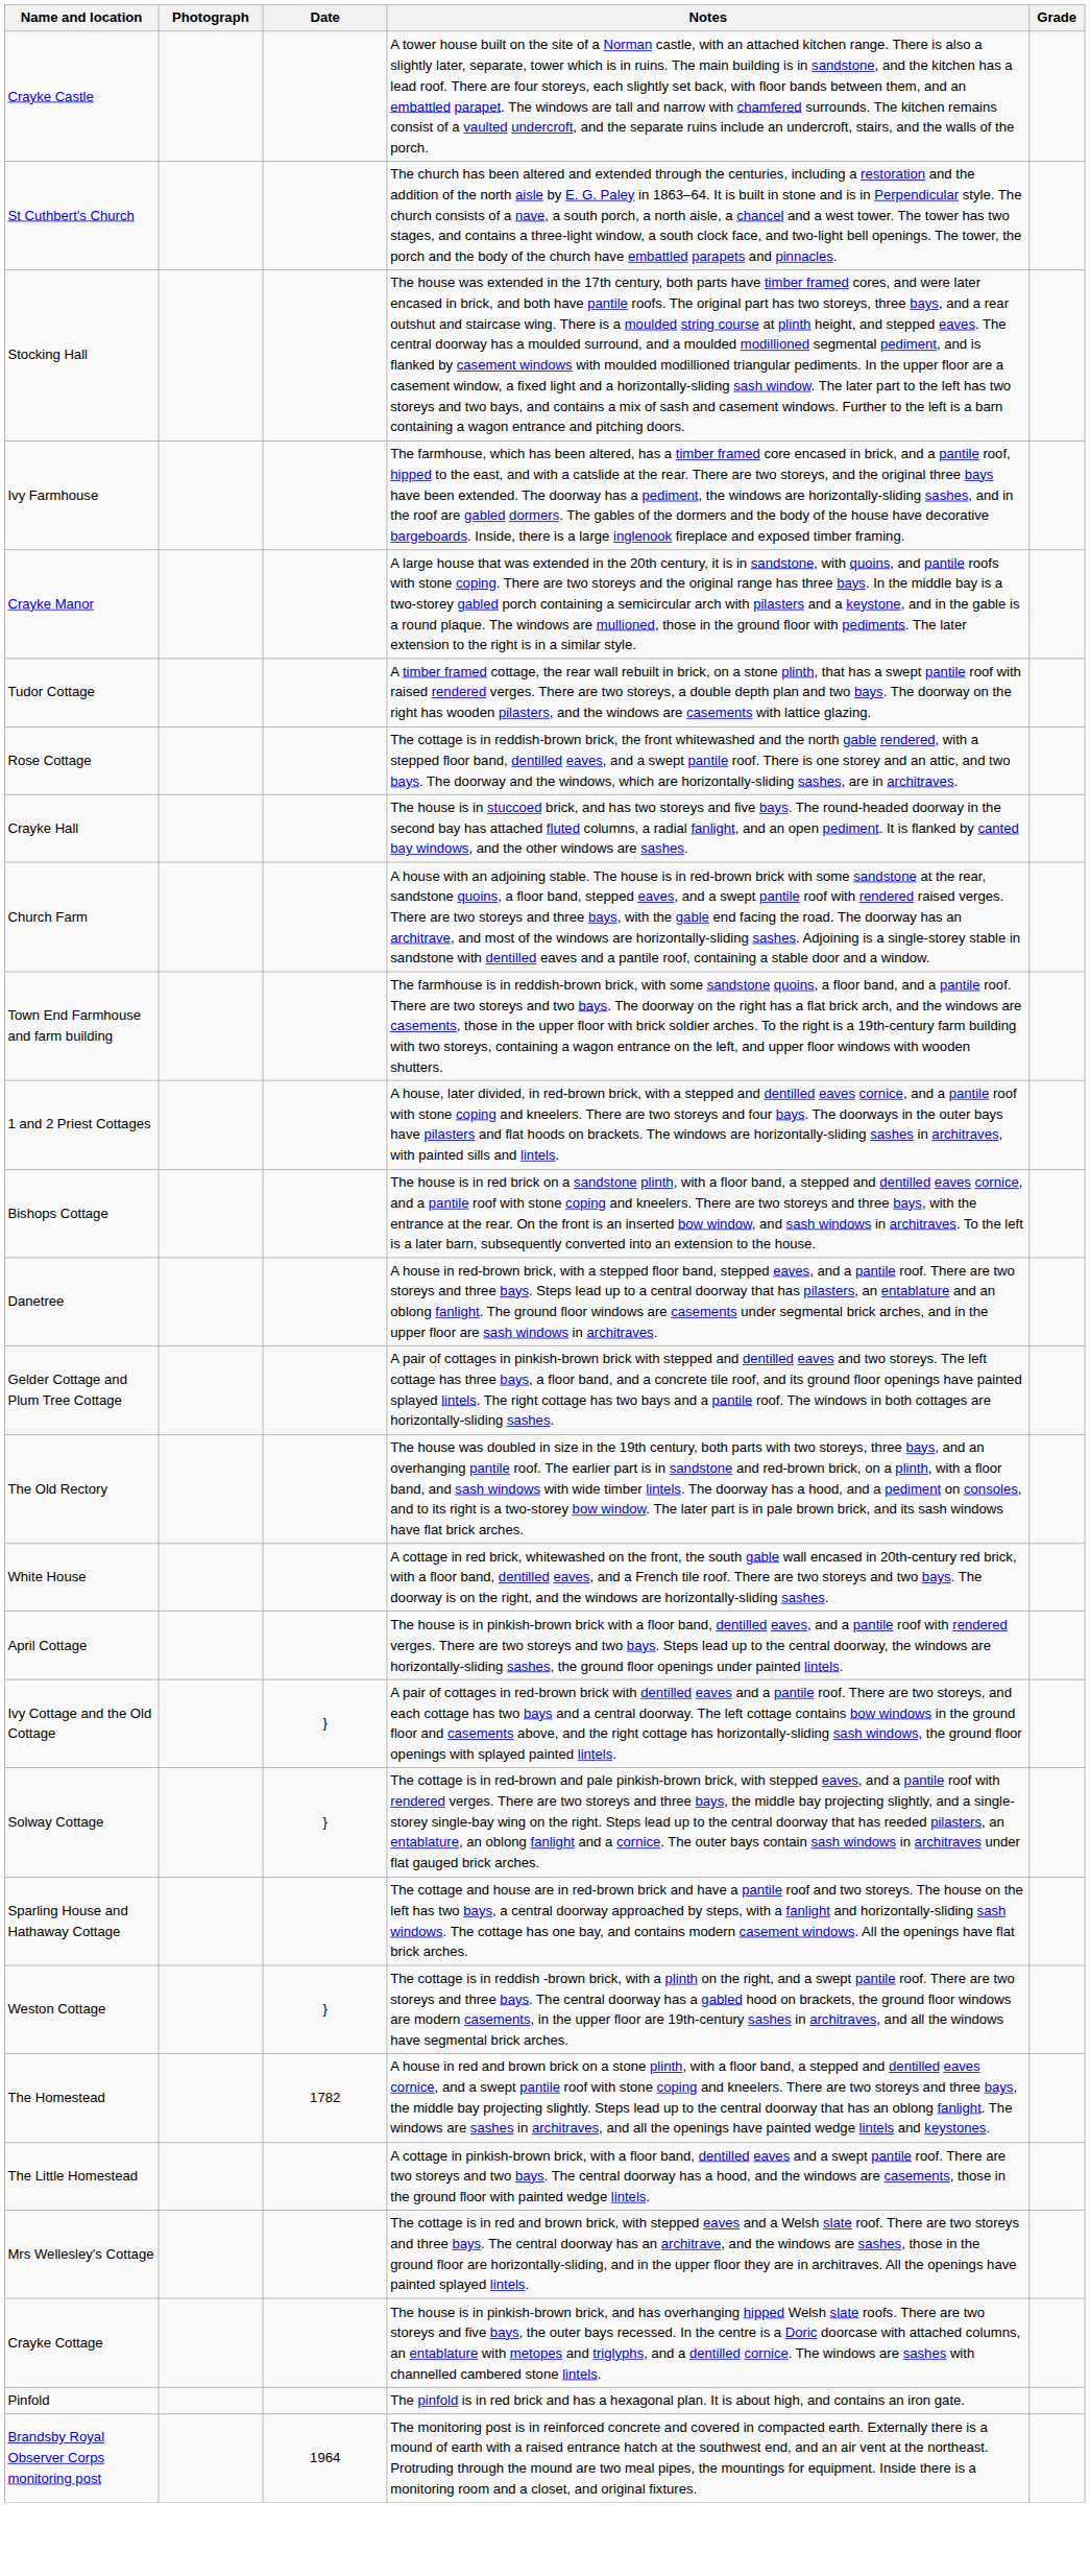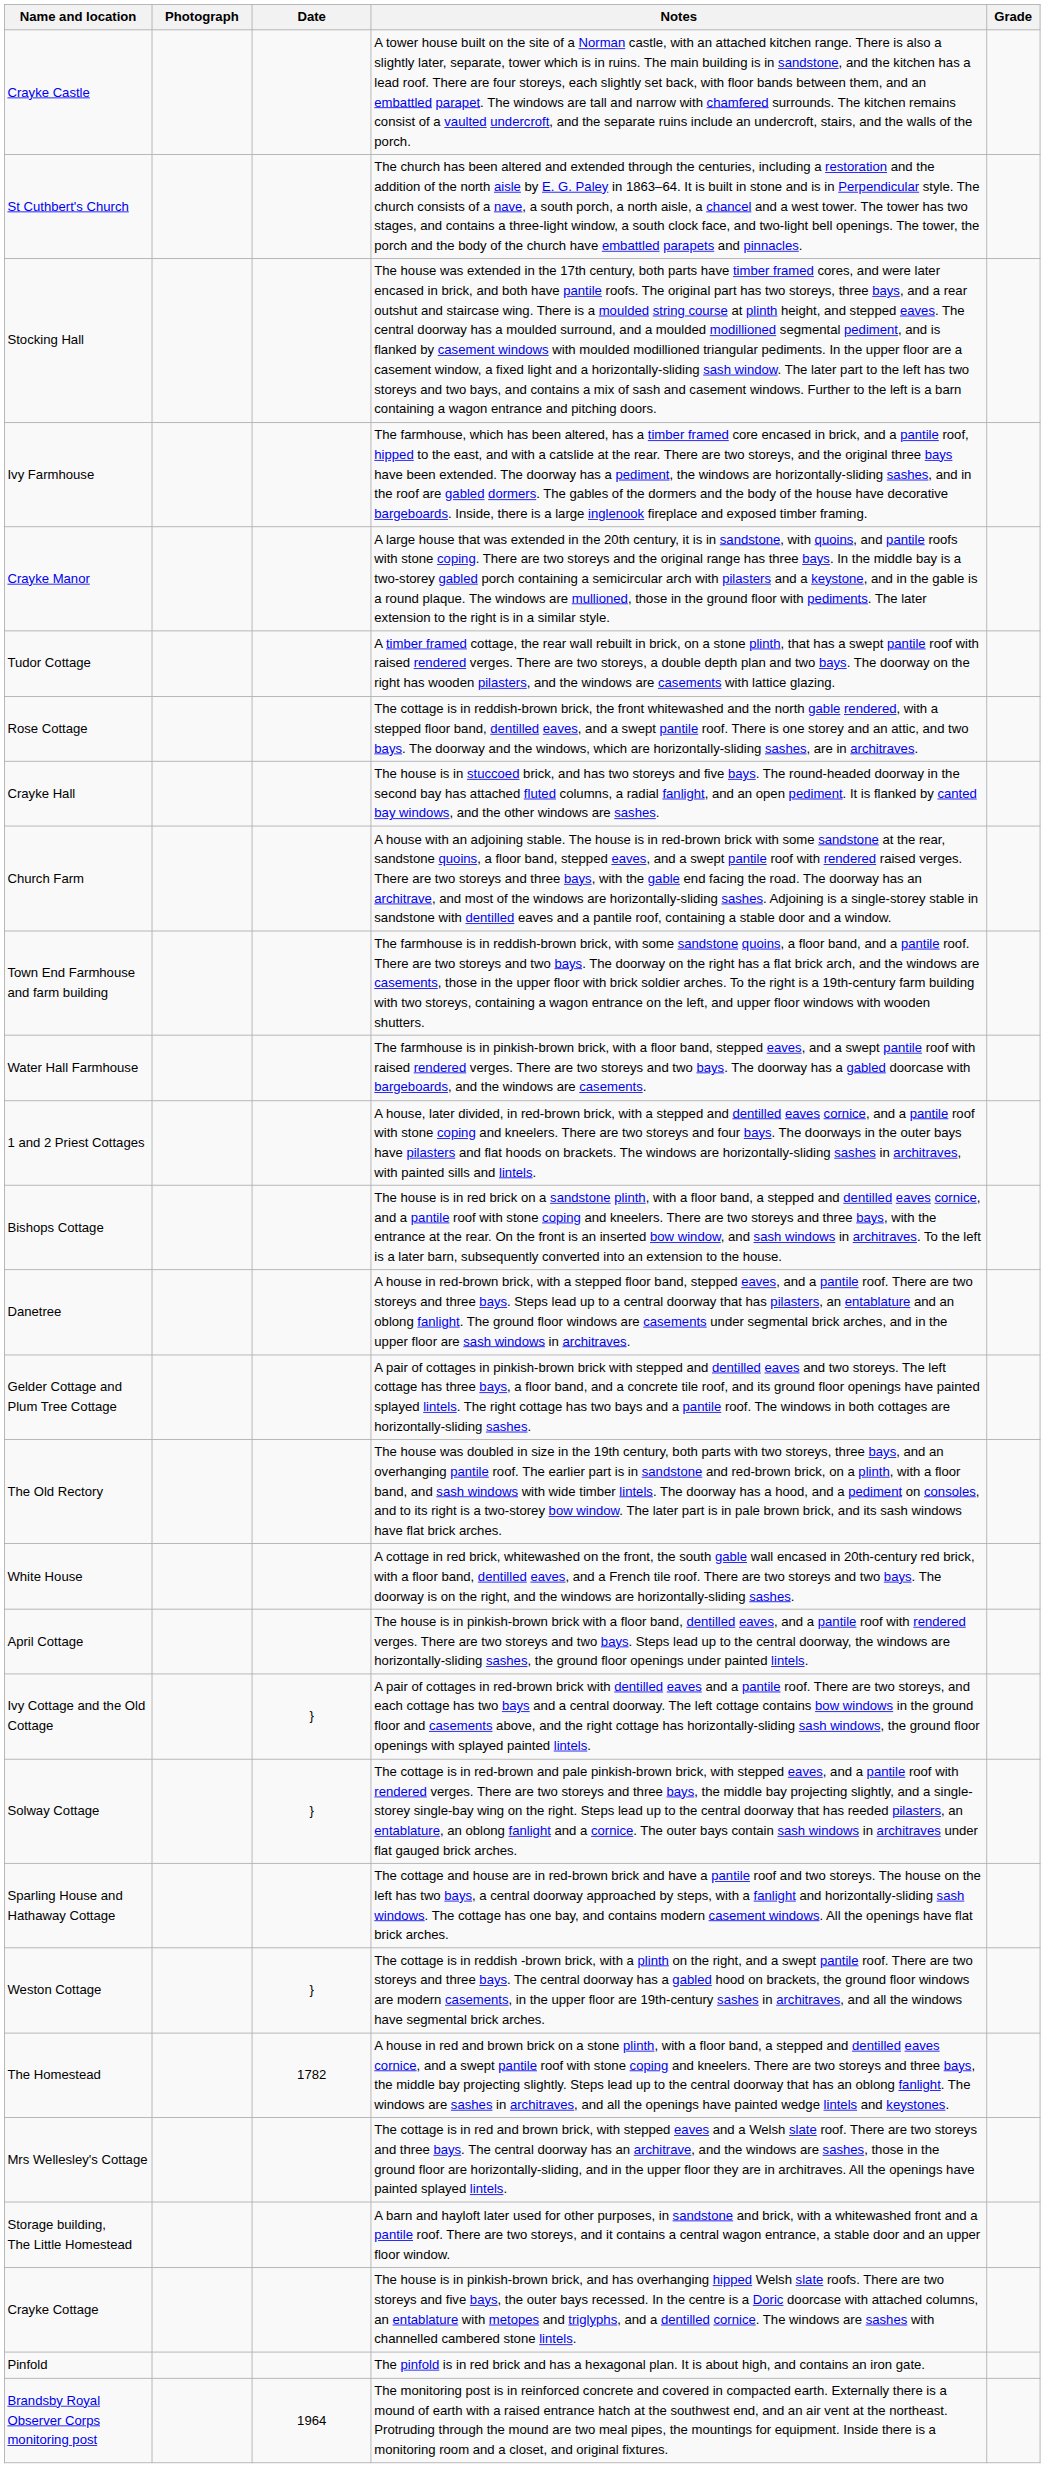 <table class="wikitable sortable plainrowheaders" style="width:100%; border:0px; text-align:left; line-height:150%">
 <tr>
 <th scope="col"  style="width:150px">Name and location</th>
 <th scope="col"  style="width:100px" class="unsortable">Photograph</th>
 <th scope="col"  style="width:120px">Date</th>
 <th scope="col"  style="width:650px" class="unsortable">Notes</th>
 <th scope="col"  style="width:50px">Grade</th>
 </tr>
 <tr>
 <td><a href='#'>Crayke Castle</a><br><small></small></td>
 <td></td>
 <td align="center"></td>
 <td>A tower house built on the site of a <a href='#'>Norman</a> castle, with an attached kitchen range.  There is also a slightly later, separate, tower which is in ruins.  The main building is in <a href='#'>sandstone</a>, and the kitchen has a lead roof.  There are four storeys, each slightly set back, with floor bands between them, and an <a href='#'>embattled</a> <a href='#'>parapet</a>.  The windows are tall and narrow with <a href='#'>chamfered</a> surrounds.  The kitchen remains consist of a <a href='#'>vaulted</a> <a href='#'>undercroft</a>, and the separate ruins include an undercroft, stairs, and the walls of the porch.</td>
 <td align="center" ></td>
 </tr>
 <tr>
 <td><a href='#'>St Cuthbert's Church</a><br><small></small></td>
 <td></td>
 <td align="center"></td>
 <td>The church has been altered and extended through the centuries, including a <a href='#'>restoration</a> and the addition of the north <a href='#'>aisle</a> by <a href='#'>E. G. Paley</a> in 1863–64.  It is built in stone and is in <a href='#'>Perpendicular</a> style.  The church consists of a <a href='#'>nave</a>, a south porch, a north aisle, a <a href='#'>chancel</a> and a west tower.  The tower has two stages, and contains a three-light window, a south clock face, and two-light bell openings.  The tower, the porch and the body of the church have <a href='#'>embattled</a> <a href='#'>parapets</a> and <a href='#'>pinnacles</a>.</td>
 <td align="center" ></td>
 </tr>
 <tr>
 <td>Stocking Hall<br><small></small></td>
 <td></td>
 <td align="center"></td>
 <td>The house was extended in the 17th century, both parts have <a href='#'>timber framed</a> cores, and were later encased in brick, and both have <a href='#'>pantile</a> roofs.  The original part has two storeys, three <a href='#'>bays</a>, and a rear outshut and staircase wing.  There is a <a href='#'>moulded</a> <a href='#'>string course</a> at <a href='#'>plinth</a> height, and stepped <a href='#'>eaves</a>.  The central doorway has a moulded surround, and a moulded <a href='#'>modillioned</a> segmental <a href='#'>pediment</a>, and is flanked by <a href='#'>casement windows</a> with moulded modillioned triangular pediments.  In the upper floor are a casement window, a fixed light and a horizontally-sliding <a href='#'>sash window</a>.  The later part to the left has two storeys and two bays, and contains a mix of sash and casement windows.  Further to the left is a barn containing a wagon entrance and pitching doors.</td>
 <td align="center" ></td>
 </tr>
 <tr>
 <td>Ivy Farmhouse<br><small></small></td>
 <td></td>
 <td align="center"></td>
 <td>The farmhouse, which has been altered, has a <a href='#'>timber framed</a> core encased in brick, and a <a href='#'>pantile</a> roof, <a href='#'>hipped</a> to the east, and with a catslide at the rear.  There are two storeys, and the original three <a href='#'>bays</a> have been extended.  The doorway has a <a href='#'>pediment</a>, the windows are horizontally-sliding <a href='#'>sashes</a>, and in the roof are <a href='#'>gabled</a> <a href='#'>dormers</a>.  The gables of the dormers and the body of the house have decorative <a href='#'>bargeboards</a>.  Inside, there is a large <a href='#'>inglenook</a> fireplace and exposed timber framing.</td>
 <td align="center" ></td>
 </tr>
 <tr>
 <td><a href='#'>Crayke Manor</a><br><small></small></td>
 <td></td>
 <td align="center"></td>
 <td>A large house that was extended in the 20th century, it is in <a href='#'>sandstone</a>, with <a href='#'>quoins</a>, and <a href='#'>pantile</a> roofs with stone <a href='#'>coping</a>.  There are two storeys and the original range has three <a href='#'>bays</a>.  In the middle bay is a two-storey <a href='#'>gabled</a> porch containing a semicircular arch with <a href='#'>pilasters</a> and a <a href='#'>keystone</a>, and in the gable is a round plaque.  The windows are <a href='#'>mullioned</a>, those in the ground floor with <a href='#'>pediments</a>.  The later extension to the right is in a similar style.</td>
 <td align="center" ></td>
 </tr>
 <tr>
 <td>Tudor Cottage<br><small></small></td>
 <td></td>
 <td align="center"></td>
 <td>A <a href='#'>timber framed</a> cottage, the rear wall rebuilt in brick, on a stone <a href='#'>plinth</a>, that has a swept <a href='#'>pantile</a> roof with raised <a href='#'>rendered</a> verges.  There are two storeys, a double depth plan and two <a href='#'>bays</a>.  The doorway on the right has wooden <a href='#'>pilasters</a>, and the windows are <a href='#'>casements</a> with lattice glazing.</td>
 <td align="center" ></td>
 </tr>
 <tr>
 <td>Rose Cottage<br><small></small></td>
 <td></td>
 <td align="center"></td>
 <td>The cottage is in reddish-brown brick, the front whitewashed and the north <a href='#'>gable</a> <a href='#'>rendered</a>, with a stepped floor band, <a href='#'>dentilled</a> <a href='#'>eaves</a>, and a swept <a href='#'>pantile</a> roof.  There is one storey and an attic, and two <a href='#'>bays</a>.  The doorway and the windows, which are horizontally-sliding <a href='#'>sashes</a>, are in <a href='#'>architraves</a>.</td>
 <td align="center" ></td>
 </tr>
 <tr>
 <td>Crayke Hall<br><small></small></td>
 <td></td>
 <td align="center"></td>
 <td>The house is in <a href='#'>stuccoed</a> brick, and has two storeys and five <a href='#'>bays</a>.  The round-headed doorway in the second bay has attached <a href='#'>fluted</a> columns, a radial <a href='#'>fanlight</a>, and an open <a href='#'>pediment</a>.  It is flanked by <a href='#'>canted</a> <a href='#'>bay windows</a>, and the other windows are <a href='#'>sashes</a>.</td>
 <td align="center" ></td>
 </tr>
 <tr>
 <td>Church Farm<br><small></small></td>
 <td></td>
 <td align="center"></td>
 <td>A house with an adjoining stable.  The house is in red-brown brick with some <a href='#'>sandstone</a> at the rear, sandstone <a href='#'>quoins</a>, a floor band, stepped <a href='#'>eaves</a>, and a swept <a href='#'>pantile</a> roof with <a href='#'>rendered</a> raised verges.  There are two storeys and three <a href='#'>bays</a>, with the <a href='#'>gable</a> end facing the road.  The doorway has an <a href='#'>architrave</a>, and most of the windows are horizontally-sliding <a href='#'>sashes</a>.  Adjoining is a single-storey stable in sandstone with <a href='#'>dentilled</a> eaves and a pantile roof, containing a stable door and a window.</td>
 <td align="center" ></td>
 </tr>
 <tr>
 <td>Town End Farmhouse and farm building<br><small></small></td>
 <td></td>
 <td align="center"></td>
 <td>The farmhouse is in reddish-brown brick, with some <a href='#'>sandstone</a> <a href='#'>quoins</a>, a floor band, and a <a href='#'>pantile</a> roof.  There are two storeys and two <a href='#'>bays</a>.  The doorway on the right has a flat brick arch, and the windows are <a href='#'>casements</a>, those in the upper floor with brick soldier arches.  To the right is a 19th-century farm building with two storeys, containing a wagon entrance on the left, and upper floor windows with wooden shutters.</td>
+<td align="center" ></td>
+</tr>
+<tr>
+<td>Water Hall Farmhouse<br><small></small></td>
+<td></td>
+<td align="center"></td>
+<td>The farmhouse is in pinkish-brown brick, with a floor band, stepped <a href='#'>eaves</a>, and a swept <a href='#'>pantile</a> roof with raised <a href='#'>rendered</a> verges.  There are two storeys and two <a href='#'>bays</a>.  The doorway has a <a href='#'>gabled</a> doorcase with <a href='#'>bargeboards</a>, and the windows are <a href='#'>casements</a>.</td>
 <td align="center" ></td>
 </tr>
 <tr>
 <td>1 and 2 Priest Cottages<br><small></small></td>
 <td></td>
 <td align="center"></td>
 <td>A house, later divided, in red-brown brick, with a stepped and <a href='#'>dentilled</a> <a href='#'>eaves</a> <a href='#'>cornice</a>, and a <a href='#'>pantile</a> roof with stone <a href='#'>coping</a> and kneelers.  There are two storeys and four <a href='#'>bays</a>.  The doorways in the outer bays have <a href='#'>pilasters</a> and flat hoods on brackets.  The windows are horizontally-sliding <a href='#'>sashes</a> in <a href='#'>architraves</a>, with painted sills and <a href='#'>lintels</a>.</td>
 <td align="center" ></td>
 </tr>
 <tr>
 <td>Bishops Cottage<br><small></small></td>
 <td></td>
 <td align="center"></td>
 <td>The house is in red brick on a <a href='#'>sandstone</a> <a href='#'>plinth</a>, with a floor band, a stepped and <a href='#'>dentilled</a> <a href='#'>eaves</a> <a href='#'>cornice</a>, and a <a href='#'>pantile</a> roof with stone <a href='#'>coping</a> and kneelers.  There are two storeys and three <a href='#'>bays</a>, with the entrance at the rear.  On the front is an inserted <a href='#'>bow window</a>, and <a href='#'>sash windows</a> in <a href='#'>architraves</a>.  To the left is a later barn, subsequently converted into an extension to the house.</td>
 <td align="center" ></td>
 </tr>
 <tr>
 <td>Danetree<br><small></small></td>
 <td></td>
 <td align="center"></td>
 <td>A house in red-brown brick, with a stepped floor band, stepped <a href='#'>eaves</a>, and a <a href='#'>pantile</a> roof.  There are two storeys and three <a href='#'>bays</a>.  Steps lead up to a central doorway that has <a href='#'>pilasters</a>, an <a href='#'>entablature</a> and an oblong <a href='#'>fanlight</a>.  The ground floor windows are <a href='#'>casements</a> under segmental brick arches, and in the upper floor are <a href='#'>sash windows</a> in <a href='#'>architraves</a>.</td>
 <td align="center" ></td>
 </tr>
 <tr>
 <td>Gelder Cottage and Plum Tree Cottage<br><small></small></td>
 <td></td>
 <td align="center"></td>
 <td>A pair of cottages in pinkish-brown brick with stepped and <a href='#'>dentilled</a> <a href='#'>eaves</a> and two storeys.  The left cottage has three <a href='#'>bays</a>, a floor band, and a concrete tile roof, and its ground floor openings have painted splayed <a href='#'>lintels</a>.  The right cottage has two bays and a <a href='#'>pantile</a> roof.  The windows in both cottages are horizontally-sliding <a href='#'>sashes</a>.</td>
 <td align="center" ></td>
 </tr>
 <tr>
 <td>The Old Rectory<br><small></small></td>
 <td></td>
 <td align="center"></td>
 <td>The house was doubled in size in the 19th century, both parts with two storeys, three <a href='#'>bays</a>, and an overhanging <a href='#'>pantile</a> roof.  The earlier part is in <a href='#'>sandstone</a> and red-brown brick, on a <a href='#'>plinth</a>, with a floor band, and <a href='#'>sash windows</a> with wide timber <a href='#'>lintels</a>.  The doorway has a hood, and a <a href='#'>pediment</a> on <a href='#'>consoles</a>, and to its right is a two-storey <a href='#'>bow window</a>. The later part is in pale brown brick, and its sash windows have flat brick arches.</td>
 <td align="center" ></td>
 </tr>
 <tr>
 <td>White House<br><small></small></td>
 <td></td>
 <td align="center"></td>
 <td>A cottage in red brick, whitewashed on the front, the south <a href='#'>gable</a> wall encased in 20th-century red brick, with a floor band, <a href='#'>dentilled</a> <a href='#'>eaves</a>, and a French tile roof.  There are two storeys and two <a href='#'>bays</a>.  The doorway is on the right, and the windows are horizontally-sliding <a href='#'>sashes</a>.</td>
 <td align="center" ></td>
 </tr>
 <tr>
 <td>April Cottage<br><small></small></td>
 <td></td>
 <td align="center"></td>
 <td>The house is in pinkish-brown brick with a floor band, <a href='#'>dentilled</a> <a href='#'>eaves</a>, and a <a href='#'>pantile</a> roof with <a href='#'>rendered</a> verges.  There are two storeys and two <a href='#'>bays</a>.  Steps lead up to the central doorway, the windows are horizontally-sliding <a href='#'>sashes</a>, the ground floor openings under painted <a href='#'>lintels</a>.</td>
 <td align="center" ></td>
 </tr>
 <tr>
 <td>Ivy Cottage and the Old Cottage<br><small></small></td>
 <td></td>
 <td align="center">}</td>
 <td>A pair of cottages in red-brown brick with <a href='#'>dentilled</a> <a href='#'>eaves</a> and a <a href='#'>pantile</a> roof.  There are two storeys, and each cottage has two <a href='#'>bays</a> and a central doorway.  The left cottage contains <a href='#'>bow windows</a> in the ground floor and <a href='#'>casements</a> above, and the right cottage has horizontally-sliding <a href='#'>sash windows</a>, the ground floor openings with splayed painted <a href='#'>lintels</a>.</td>
 <td align="center" ></td>
 </tr>
 <tr>
 <td>Solway Cottage<br><small></small></td>
 <td></td>
 <td align="center">}</td>
 <td>The cottage is in red-brown and pale pinkish-brown brick, with stepped <a href='#'>eaves</a>, and a <a href='#'>pantile</a> roof with <a href='#'>rendered</a> verges.  There are two storeys and three <a href='#'>bays</a>, the middle bay projecting slightly, and a single-storey single-bay wing on the right.  Steps lead up to the central doorway that has reeded <a href='#'>pilasters</a>, an <a href='#'>entablature</a>, an oblong <a href='#'>fanlight</a> and a <a href='#'>cornice</a>.  The outer bays contain <a href='#'>sash windows</a> in <a href='#'>architraves</a> under flat gauged brick arches.</td>
 <td align="center" ></td>
 </tr>
 <tr>
 <td>Sparling House and Hathaway Cottage<br><small></small></td>
 <td></td>
 <td align="center"></td>
 <td>The cottage and house are in red-brown brick and have a <a href='#'>pantile</a> roof and two storeys.  The house on the left has two <a href='#'>bays</a>, a central doorway approached by steps, with a <a href='#'>fanlight</a> and horizontally-sliding <a href='#'>sash windows</a>.  The cottage has one bay, and contains modern <a href='#'>casement windows</a>.  All the openings have flat brick arches.</td>
 <td align="center" ></td>
 </tr>
 <tr>
 <td>Weston Cottage<br><small></small></td>
 <td></td>
 <td align="center">}</td>
 <td>The cottage is in reddish -brown brick, with a <a href='#'>plinth</a> on the right, and a swept <a href='#'>pantile</a> roof.  There are two storeys and three <a href='#'>bays</a>.  The central doorway has a <a href='#'>gabled</a> hood on brackets, the ground floor windows are modern <a href='#'>casements</a>, in the upper floor are 19th-century <a href='#'>sashes</a> in <a href='#'>architraves</a>, and all the windows have segmental brick arches.</td>
 <td align="center" ></td>
 </tr>
 <tr>
 <td>The Homestead<br><small></small></td>
 <td></td>
 <td align="center">1782</td>
 <td>A house in red and brown brick on a stone <a href='#'>plinth</a>, with a floor band, a stepped and <a href='#'>dentilled</a> <a href='#'>eaves</a> <a href='#'>cornice</a>, and a swept <a href='#'>pantile</a> roof with stone <a href='#'>coping</a> and kneelers.  There are two storeys and three <a href='#'>bays</a>, the middle bay projecting slightly.  Steps lead up to the central doorway that has an oblong <a href='#'>fanlight</a>.  The windows are <a href='#'>sashes</a> in <a href='#'>architraves</a>, and all the openings have painted wedge <a href='#'>lintels</a> and <a href='#'>keystones</a>.</td>
 <td align="center" ></td>
 </tr>
 <tr>
-<td>The Little Homestead<br><small></small></td>
-<td></td>
-<td align="center"></td>
-<td>A cottage in pinkish-brown brick, with a floor band, <a href='#'>dentilled</a> <a href='#'>eaves</a> and a swept <a href='#'>pantile</a> roof.  There are two storeys and two <a href='#'>bays</a>. The central doorway has a hood, and the windows are <a href='#'>casements</a>, those in the ground floor with painted wedge <a href='#'>lintels</a>.</td>
-<td align="center" ></td>
-</tr>
-<tr>
 <td>Mrs Wellesley's Cottage<br><small></small></td>
 <td></td>
 <td align="center"></td>
 <td>The cottage is in red and brown brick, with stepped <a href='#'>eaves</a> and a Welsh <a href='#'>slate</a> roof.  There are two storeys and three <a href='#'>bays</a>.  The central doorway has an <a href='#'>architrave</a>, and the windows are <a href='#'>sashes</a>, those in the ground floor are horizontally-sliding, and in the upper floor they are in architraves.  All the openings have painted splayed <a href='#'>lintels</a>.</td>
+<td align="center" ></td>
+</tr>
+<tr>
+<td>Storage building,<br>The Little Homestead<br><small></small></td>
+<td></td>
+<td align="center"></td>
+<td>A barn and hayloft later used for other purposes, in <a href='#'>sandstone</a> and brick, with a whitewashed front and a <a href='#'>pantile</a> roof.  There are two storeys, and it contains a central wagon entrance, a stable door and an upper floor window.</td>
 <td align="center" ></td>
 </tr>
 <tr>
 <td>Crayke Cottage<br><small></small></td>
 <td></td>
 <td align="center"></td>
 <td>The house is in pinkish-brown brick, and has overhanging <a href='#'>hipped</a> Welsh <a href='#'>slate</a> roofs.  There are two storeys and five <a href='#'>bays</a>, the outer bays recessed.  In the centre is a <a href='#'>Doric</a> doorcase with attached columns, an <a href='#'>entablature</a> with <a href='#'>metopes</a> and <a href='#'>triglyphs</a>, and a <a href='#'>dentilled</a> <a href='#'>cornice</a>.  The windows are <a href='#'>sashes</a> with channelled cambered stone <a href='#'>lintels</a>.</td>
 <td align="center" ></td>
 </tr>
 <tr>
 <td>Pinfold<br><small></small></td>
 <td></td>
 <td align="center"></td>
 <td>The <a href='#'>pinfold</a> is in red brick and has a hexagonal plan. It is about  high, and contains an iron gate.</td>
 <td align="center" ></td>
 </tr>
 <tr>
 <td><a href='#'>Brandsby Royal Observer Corps monitoring post</a><br><small></small></td>
 <td></td>
 <td align="center">1964</td>
 <td>The monitoring post is in reinforced concrete and covered in compacted earth.  Externally there is a mound of earth with a raised entrance hatch at the southwest end, and an air vent at the northeast.  Protruding through the mound are two meal pipes, the mountings for equipment.  Inside there is a monitoring room and a closet, and original fixtures.</td>
 <td align="center" ></td>
 </tr>
 <tr>
 </tr>
 </table>
